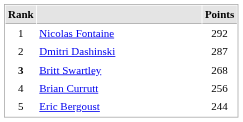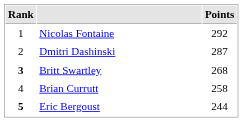 <table cellspacing="1" cellpadding="3" style="border:1px solid #AAAAAA;font-size:86%">
 <tr bgcolor="#E4E4E4">
 <th style="border-bottom:1px solid #AAAAAA" width=10>Rank</th>
 <th style="border-bottom:1px solid #AAAAAA" width=200></th>
 <th style="border-bottom:1px solid #AAAAAA" width=20>Points</th>
 </tr>
 <tr>
 <td align="center">1</td>
 <td> <a href='#'>Nicolas Fontaine</a></td>
 <td align=center>292</td>
 </tr>
 <tr>
 <td align="center">2</td>
 <td> <a href='#'>Dmitri Dashinski</a></td>
 <td align=center>287</td>
 </tr>
 <tr>
 <td align="center"><strong>3</strong></td>
 <td> <a href='#'>Britt Swartley</a></td>
 <td align=center>268</td>
 </tr>
 <tr>
 <td align="center">4</td>
 <td> <a href='#'>Brian Currutt</a></td>
-<td align=center>256</td>
+<td align=center>258</td>
 </tr>
 <tr>
-<td align="center">5</td>
+<td align="center"><strong>5</strong></td>
 <td> <a href='#'>Eric Bergoust</a></td>
 <td align=center>244</td>
 </tr>
 </table>
